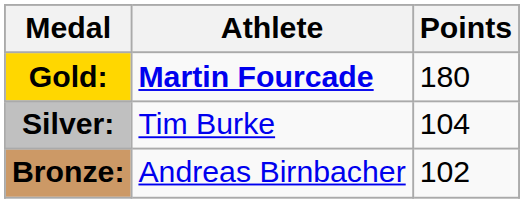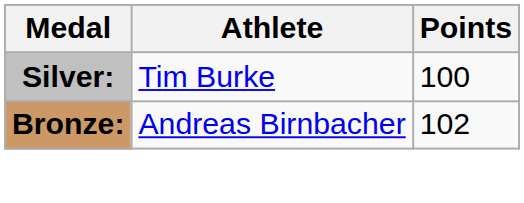 <table class="wikitable">
 <tr>
 <th><strong>Medal</strong></th>
 <th><strong>Athlete</strong></th>
 <th><strong>Points</strong></th>
 </tr>
 <tr>
-<td style="text-align:center;background-color:gold;"><strong>Gold:</strong></td>
-<td> <strong><a href='#'>Martin Fourcade</a></strong></td>
-<td>180</td>
-</tr>
-<tr>
 <td style="text-align:center;background-color:silver;"><strong>Silver:</strong></td>
 <td> <a href='#'>Tim Burke</a></td>
-<td>104</td>
+<td>100</td>
 </tr>
 <tr>
 <td style="text-align:center;background-color:#CC9966;"><strong>Bronze:</strong></td>
 <td> <a href='#'>Andreas Birnbacher</a></td>
 <td>102</td>
 </tr>
 </table>
